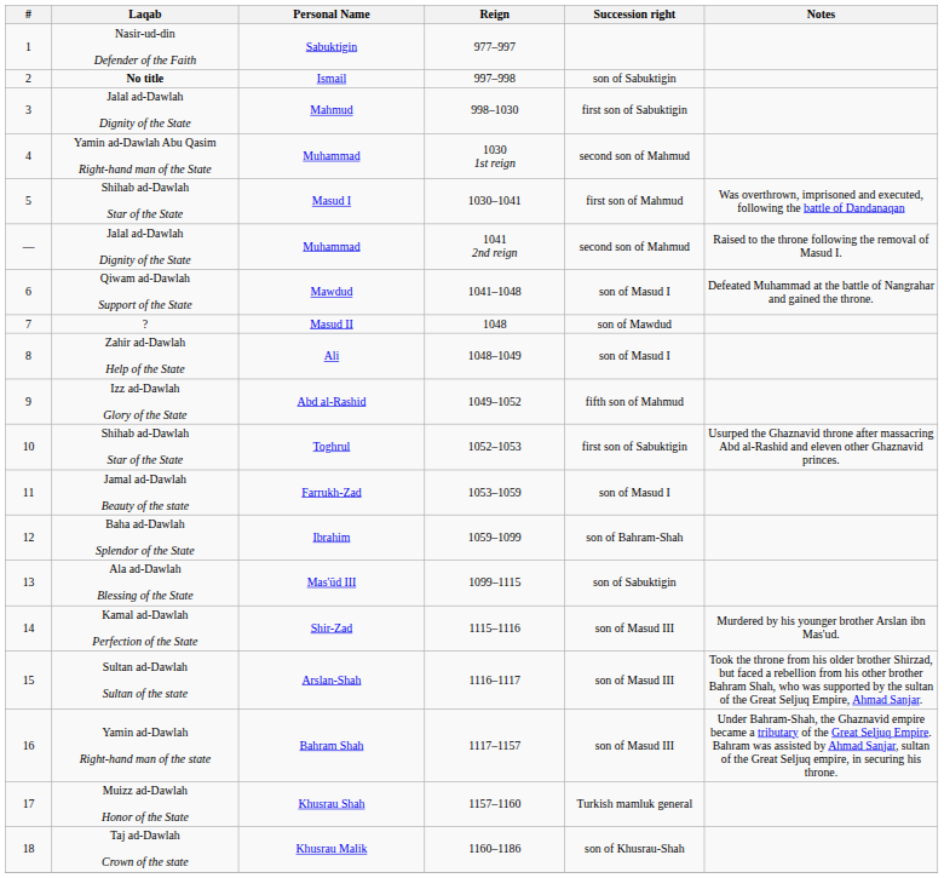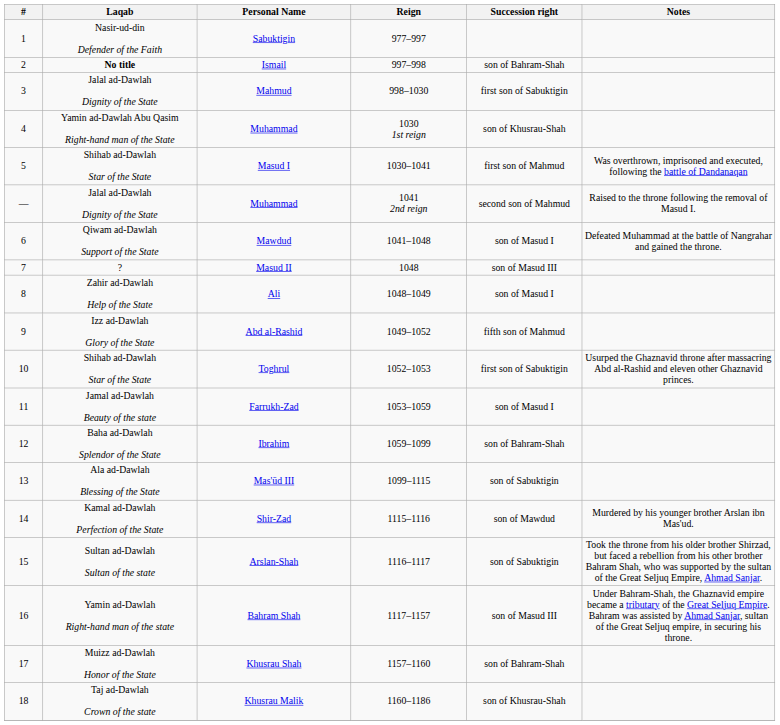 <table class="wikitable" style="width:100%; text-align:center;">
 <tr>
 <th width="5%">#</th>
 <th width="20%">Laqab</th>
 <th width="20%">Personal Name</th>
 <th width="15%">Reign</th>
 <th width="15%">Succession right</th>
 <th width="25%">Notes</th>
 </tr>
 <tr>
 <td>1</td>
 <td>Nasir-ud-din<br><br><em>Defender of the Faith</em></td>
 <td><a href='#'>Sabuktigin</a></td>
 <td>977–997</td>
 <td></td>
 <td></td>
 </tr>
 <tr>
 <td>2</td>
 <td><strong>No title</strong></td>
 <td><a href='#'>Ismail</a></td>
 <td>997–998</td>
-<td>son of Sabuktigin</td>
+<td>son of Bahram-Shah</td>
 <td></td>
 </tr>
 <tr>
 <td>3</td>
 <td>Jalal ad-Dawlah<br><br><em>Dignity of the State</em></td>
 <td><a href='#'>Mahmud</a></td>
 <td>998–1030</td>
 <td>first son of Sabuktigin</td>
 <td></td>
 </tr>
 <tr>
 <td>4</td>
 <td>Yamin ad-Dawlah Abu Qasim<br><br><em>Right-hand man of the State</em></td>
 <td><a href='#'>Muhammad</a></td>
 <td>1030<br><em>1st reign</em></td>
-<td>second son of Mahmud</td>
+<td>son of Khusrau-Shah</td>
 <td></td>
 </tr>
 <tr>
 <td>5</td>
 <td>Shihab ad-Dawlah<br><br><em>Star of the State</em></td>
 <td><a href='#'>Masud I</a></td>
 <td>1030–1041</td>
 <td>first son of Mahmud</td>
 <td>Was overthrown, imprisoned and executed, following the <a href='#'>battle of Dandanaqan</a></td>
 </tr>
 <tr>
 <td>—</td>
 <td>Jalal ad-Dawlah<br><br><em>Dignity of the State</em></td>
 <td><a href='#'>Muhammad</a></td>
 <td>1041<br><em>2nd reign</em></td>
 <td>second son of Mahmud</td>
 <td>Raised to the throne following the removal of Masud I.</td>
 </tr>
 <tr>
 <td>6</td>
 <td>Qiwam ad-Dawlah<br><br><em>Support of the State</em></td>
 <td><a href='#'>Mawdud</a></td>
 <td>1041–1048</td>
 <td>son of Masud I</td>
 <td>Defeated Muhammad at the battle of Nangrahar and gained the throne.</td>
 </tr>
 <tr>
 <td>7</td>
 <td>?<br></td>
 <td><a href='#'>Masud II</a></td>
 <td>1048</td>
-<td>son of Mawdud</td>
+<td>son of Masud III</td>
 <td></td>
 </tr>
 <tr>
 <td>8</td>
 <td>Zahir ad-Dawlah<br><br><em>Help of the State</em></td>
 <td><a href='#'>Ali</a></td>
 <td>1048–1049</td>
 <td>son of Masud I</td>
 <td></td>
 </tr>
 <tr>
 <td>9</td>
 <td>Izz ad-Dawlah<br><br><em>Glory of the State</em></td>
 <td><a href='#'>Abd al-Rashid</a></td>
 <td>1049–1052</td>
 <td>fifth son of Mahmud</td>
 <td></td>
 </tr>
 <tr>
 <td>10</td>
 <td>Shihab ad-Dawlah<br><br><em>Star of the State</em></td>
 <td><a href='#'>Toghrul</a></td>
 <td>1052–1053</td>
 <td>first son of Sabuktigin</td>
 <td>Usurped the Ghaznavid throne after massacring Abd al-Rashid and eleven other Ghaznavid princes.</td>
 </tr>
 <tr>
 <td>11</td>
 <td>Jamal ad-Dawlah<br><br><em>Beauty of the state</em></td>
 <td><a href='#'>Farrukh-Zad</a></td>
 <td>1053–1059</td>
 <td>son of Masud I</td>
 <td></td>
 </tr>
 <tr>
 <td>12</td>
 <td>Baha ad-Dawlah<br><br><em>Splendor of the State</em></td>
 <td><a href='#'>Ibrahim</a></td>
 <td>1059–1099</td>
 <td>son of Bahram-Shah</td>
 <td></td>
 </tr>
 <tr>
 <td>13</td>
 <td>Ala ad-Dawlah<br><br><em>Blessing of the State</em></td>
 <td><a href='#'>Mas'ūd III</a></td>
 <td>1099–1115</td>
 <td>son of Sabuktigin</td>
 <td></td>
 </tr>
 <tr>
 <td>14</td>
 <td>Kamal ad-Dawlah<br><br><em>Perfection of the State</em></td>
 <td><a href='#'>Shir-Zad</a></td>
 <td>1115–1116</td>
-<td>son of Masud III</td>
+<td>son of Mawdud</td>
 <td>Murdered by his younger brother Arslan ibn Mas'ud.</td>
 </tr>
 <tr>
 <td>15</td>
 <td>Sultan ad-Dawlah<br><br><em>Sultan of the state</em></td>
 <td><a href='#'>Arslan-Shah</a></td>
 <td>1116–1117</td>
-<td>son of Masud III</td>
+<td>son of Sabuktigin</td>
 <td>Took the throne from his older brother Shirzad, but faced a rebellion from his other brother Bahram Shah, who was supported by the sultan of the Great Seljuq Empire, <a href='#'>Ahmad Sanjar</a>.</td>
 </tr>
 <tr>
 <td>16</td>
 <td>Yamin ad-Dawlah<br><br><em>Right-hand man of the state</em></td>
 <td><a href='#'>Bahram Shah</a></td>
 <td>1117–1157</td>
 <td>son of Masud III</td>
 <td>Under Bahram-Shah, the Ghaznavid empire became a <a href='#'>tributary</a> of the <a href='#'>Great Seljuq Empire</a>. Bahram was assisted by <a href='#'>Ahmad Sanjar</a>, sultan of the Great Seljuq empire, in securing his throne.</td>
 </tr>
 <tr>
 <td>17</td>
 <td>Muizz ad-Dawlah<br><br><em>Honor of the State</em></td>
 <td><a href='#'>Khusrau Shah</a></td>
 <td>1157–1160</td>
-<td>Turkish mamluk general</td>
+<td>son of Bahram-Shah</td>
 <td></td>
 </tr>
 <tr>
 <td>18</td>
 <td>Taj ad-Dawlah<br><br><em>Crown of the state</em></td>
 <td><a href='#'>Khusrau Malik</a></td>
 <td>1160–1186</td>
 <td>son of Khusrau-Shah</td>
 <td></td>
 </tr>
 <tr>
 </tr>
 </table>
